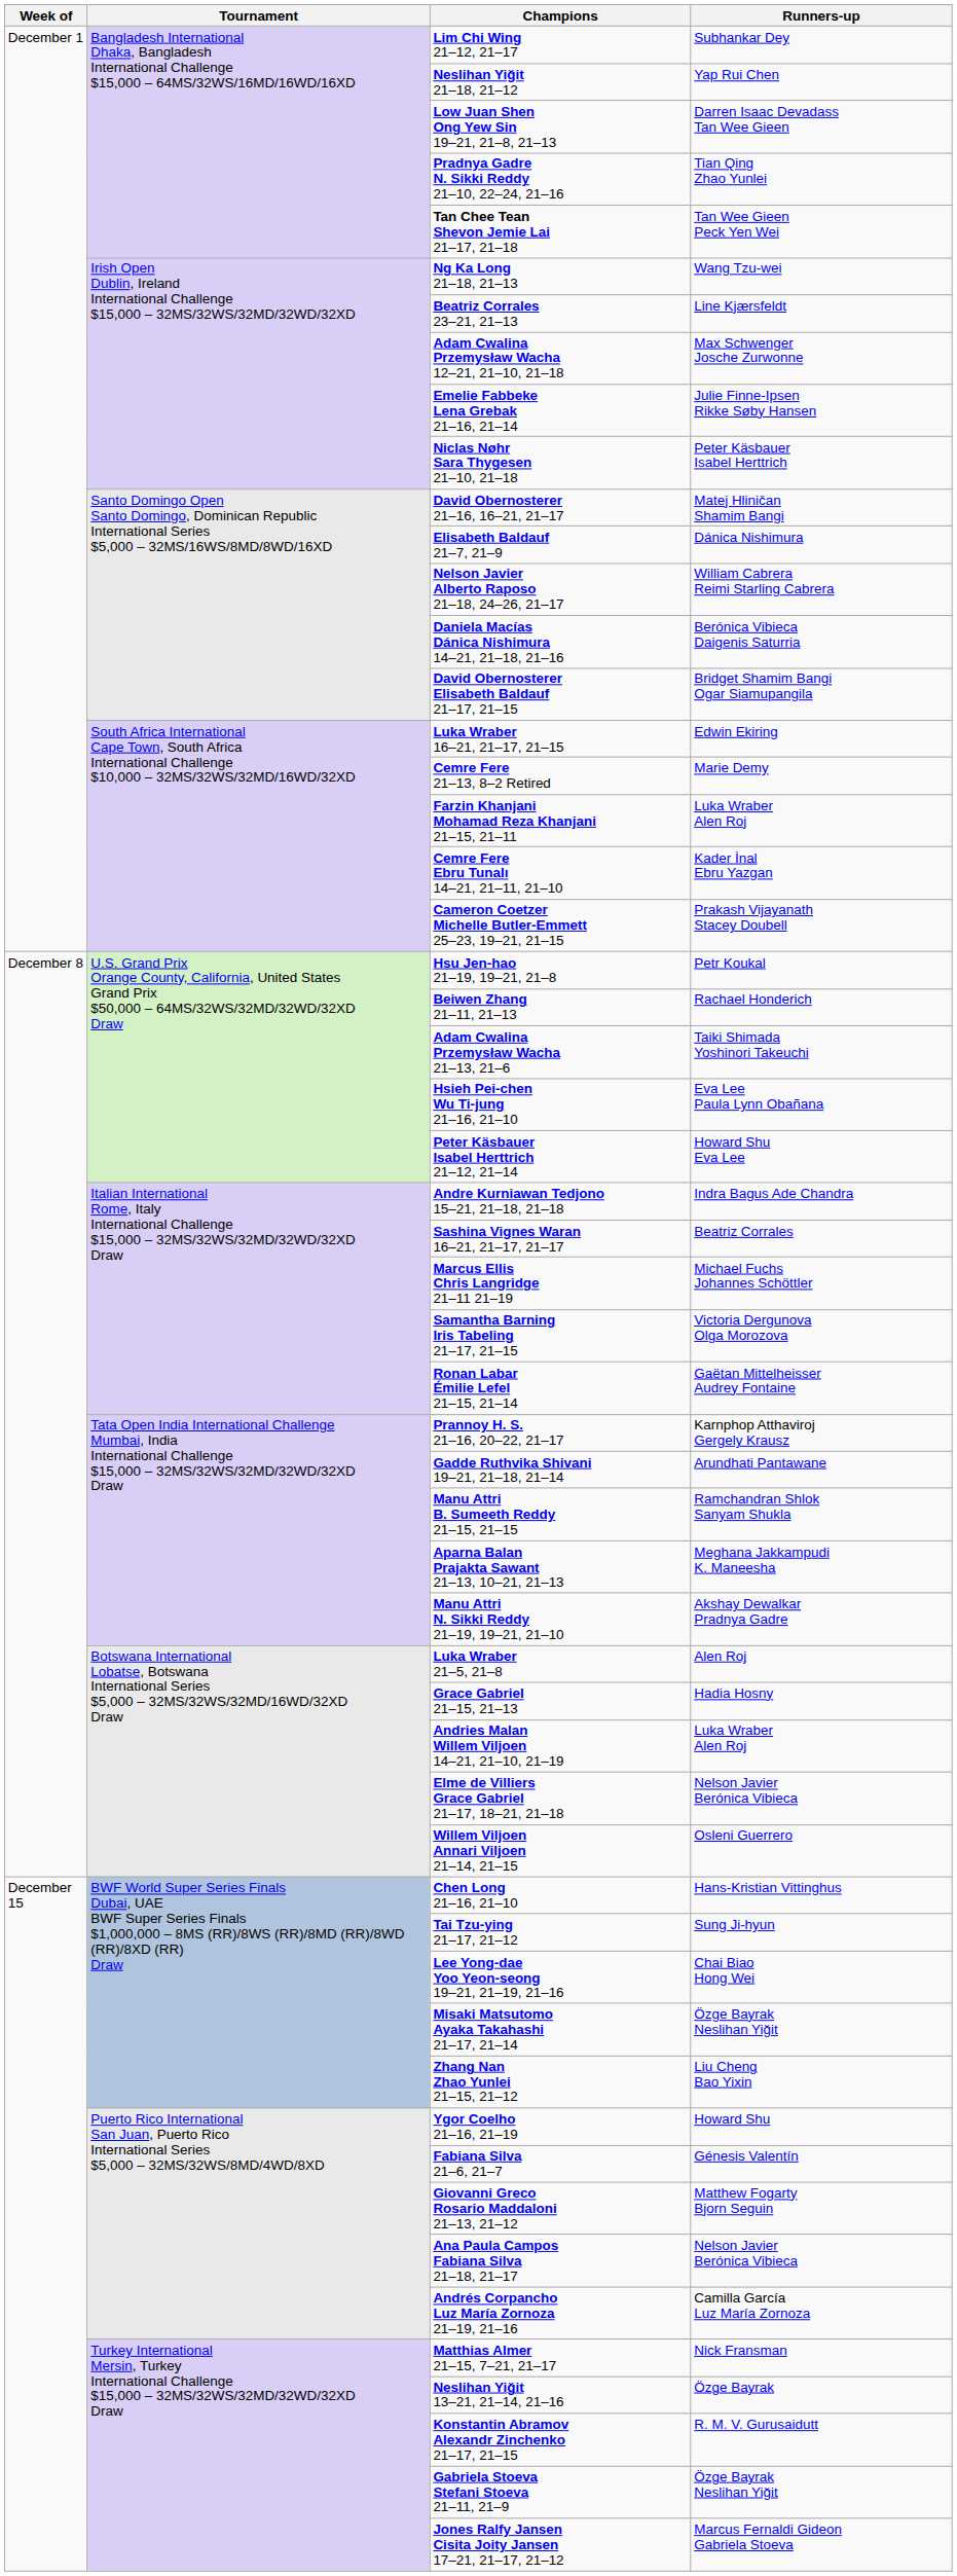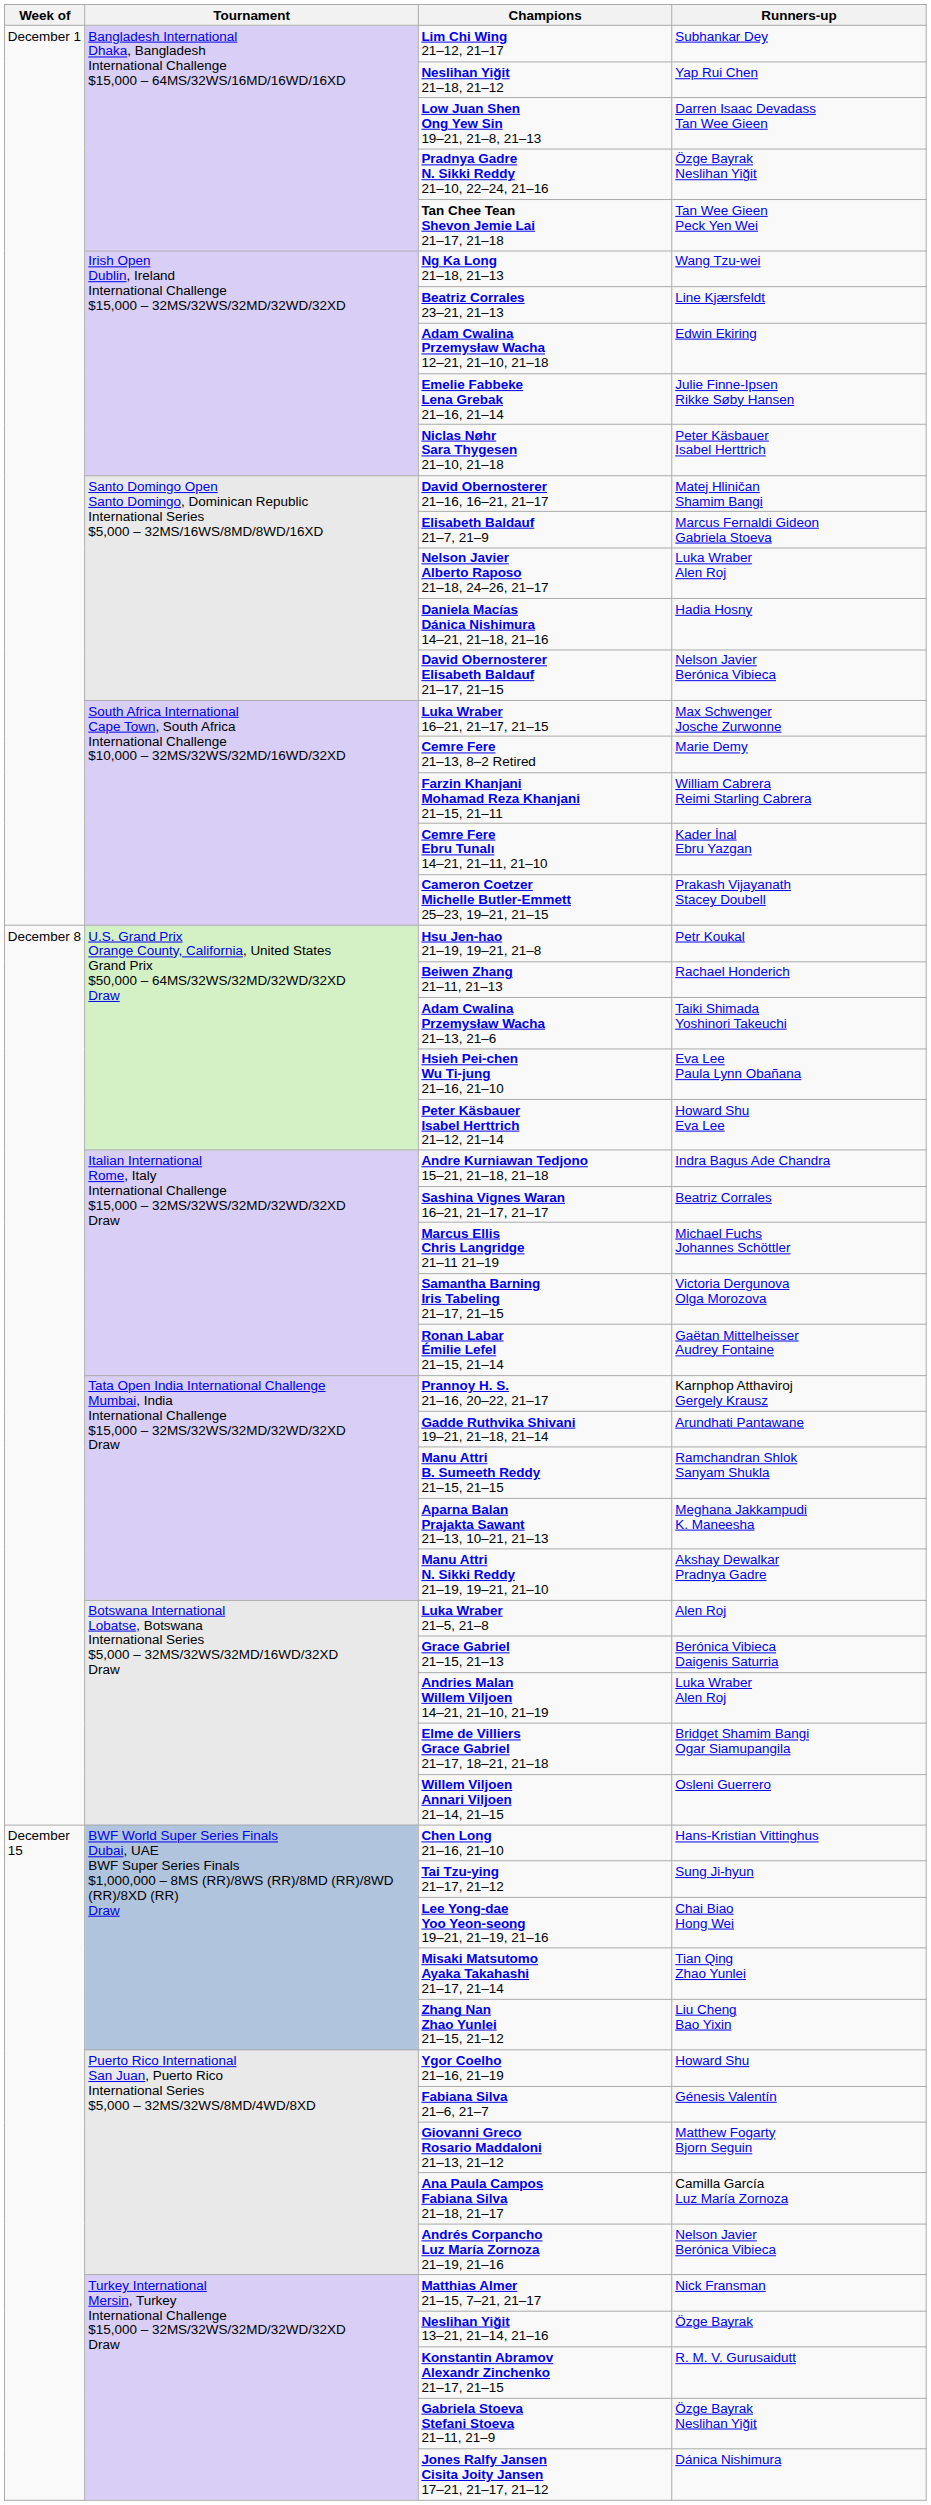 <table class=wikitable style=font-size:85%>
 <tr>
 <th width=75>Week of</th>
 <th width=330>Tournament</th>
 <th width=250>Champions</th>
 <th width=250>Runners-up</th>
 </tr>
 <tr valign=top>
 <td rowspan=20>December 1</td>
 <td style="background:#d8cef6;" rowspan="5"><a href='#'>Bangladesh International</a><br><a href='#'>Dhaka</a>, Bangladesh<br>International Challenge<br>$15,000 – 64MS/32WS/16MD/16WD/16XD</td>
 <td> <strong><a href='#'>Lim Chi Wing</a></strong><br>21–12, 21–17</td>
 <td> <a href='#'>Subhankar Dey</a></td>
 </tr>
 <tr valign=top>
 <td> <strong><a href='#'>Neslihan Yiğit</a></strong><br>21–18, 21–12</td>
 <td> <a href='#'>Yap Rui Chen</a></td>
 </tr>
 <tr valign=top>
 <td> <strong><a href='#'>Low Juan Shen</a><br> <a href='#'>Ong Yew Sin</a></strong><br>19–21, 21–8, 21–13</td>
 <td> <a href='#'>Darren Isaac Devadass</a><br> <a href='#'>Tan Wee Gieen</a></td>
 </tr>
 <tr valign=top>
 <td> <strong><a href='#'>Pradnya Gadre</a><br> <a href='#'>N. Sikki Reddy</a></strong><br>21–10, 22–24, 21–16</td>
-<td> <a href='#'>Tian Qing</a><br> <a href='#'>Zhao Yunlei</a></td>
+<td> <a href='#'>Özge Bayrak</a><br> <a href='#'>Neslihan Yiğit</a></td>
 </tr>
 <tr valign=top>
 <td> <strong>Tan Chee Tean<br> <a href='#'>Shevon Jemie Lai</a></strong><br>21–17, 21–18</td>
 <td> <a href='#'>Tan Wee Gieen</a><br> <a href='#'>Peck Yen Wei</a></td>
 </tr>
 <tr valign=top>
 <td style="background:#d8cef6;" rowspan="5"><a href='#'>Irish Open</a><br><a href='#'>Dublin</a>, Ireland<br>International Challenge<br>$15,000 – 32MS/32WS/32MD/32WD/32XD</td>
 <td> <strong><a href='#'>Ng Ka Long</a></strong><br>21–18, 21–13</td>
 <td> <a href='#'>Wang Tzu-wei</a></td>
 </tr>
 <tr valign=top>
 <td> <strong><a href='#'>Beatriz Corrales</a></strong><br>23–21, 21–13</td>
 <td> <a href='#'>Line Kjærsfeldt</a></td>
 </tr>
 <tr valign=top>
 <td> <strong><a href='#'>Adam Cwalina</a><br> <a href='#'>Przemysław Wacha</a></strong><br>12–21, 21–10, 21–18</td>
-<td> <a href='#'>Max Schwenger</a><br> <a href='#'>Josche Zurwonne</a></td>
+<td> <a href='#'>Edwin Ekiring</a></td>
 </tr>
 <tr valign=top>
 <td> <strong><a href='#'>Emelie Fabbeke</a><br> <a href='#'>Lena Grebak</a></strong><br>21–16, 21–14</td>
 <td> <a href='#'>Julie Finne-Ipsen</a><br> <a href='#'>Rikke Søby Hansen</a></td>
 </tr>
 <tr valign=top>
 <td> <strong><a href='#'>Niclas Nøhr</a><br> <a href='#'>Sara Thygesen</a></strong><br>21–10, 21–18</td>
 <td> <a href='#'>Peter Käsbauer</a><br> <a href='#'>Isabel Herttrich</a></td>
 </tr>
 <tr valign=top>
 <td style="background:#e9e9e9;" rowspan="5"><a href='#'>Santo Domingo Open</a><br><a href='#'>Santo Domingo</a>, Dominican Republic<br>International Series<br>$5,000 – 32MS/16WS/8MD/8WD/16XD</td>
 <td> <strong><a href='#'>David Obernosterer</a></strong><br>21–16, 16–21, 21–17</td>
 <td> <a href='#'>Matej Hliničan</a><br> <a href='#'>Shamim Bangi</a></td>
 </tr>
 <tr valign=top>
 <td> <strong><a href='#'>Elisabeth Baldauf</a></strong><br>21–7, 21–9</td>
-<td> <a href='#'>Dánica Nishimura</a></td>
+<td> <a href='#'>Marcus Fernaldi Gideon</a><br> <a href='#'>Gabriela Stoeva</a></td>
 </tr>
 <tr valign=top>
 <td> <strong><a href='#'>Nelson Javier</a><br> <a href='#'>Alberto Raposo</a></strong><br>21–18, 24–26, 21–17</td>
-<td> <a href='#'>William Cabrera</a><br> <a href='#'>Reimi Starling Cabrera</a></td>
+<td> <a href='#'>Luka Wraber</a><br> <a href='#'>Alen Roj</a></td>
 </tr>
 <tr valign=top>
 <td> <strong><a href='#'>Daniela Macías</a><br> <a href='#'>Dánica Nishimura</a></strong><br>14–21, 21–18, 21–16</td>
-<td> <a href='#'>Berónica Vibieca</a><br> <a href='#'>Daigenis Saturria</a></td>
+<td> <a href='#'>Hadia Hosny</a></td>
 </tr>
 <tr valign=top>
 <td> <strong><a href='#'>David Obernosterer</a><br> <a href='#'>Elisabeth Baldauf</a></strong><br>21–17, 21–15</td>
-<td> <a href='#'>Bridget Shamim Bangi</a><br> <a href='#'>Ogar Siamupangila</a></td>
+<td> <a href='#'>Nelson Javier</a><br> <a href='#'>Berónica Vibieca</a></td>
 </tr>
 <tr valign=top>
 <td style="background:#d8cef6;" rowspan="5"><a href='#'>South Africa International</a><br><a href='#'>Cape Town</a>, South Africa<br>International Challenge<br>$10,000 – 32MS/32WS/32MD/16WD/32XD</td>
 <td> <strong><a href='#'>Luka Wraber</a></strong><br>16–21, 21–17, 21–15</td>
-<td> <a href='#'>Edwin Ekiring</a></td>
+<td> <a href='#'>Max Schwenger</a><br> <a href='#'>Josche Zurwonne</a></td>
 </tr>
 <tr valign=top>
 <td> <strong><a href='#'>Cemre Fere</a></strong><br>21–13, 8–2 Retired</td>
 <td> <a href='#'>Marie Demy</a></td>
 </tr>
 <tr valign=top>
 <td> <strong><a href='#'>Farzin Khanjani</a><br> <a href='#'>Mohamad Reza Khanjani</a></strong><br>21–15, 21–11</td>
-<td> <a href='#'>Luka Wraber</a><br> <a href='#'>Alen Roj</a></td>
+<td> <a href='#'>William Cabrera</a><br> <a href='#'>Reimi Starling Cabrera</a></td>
 </tr>
 <tr valign=top>
 <td> <strong><a href='#'>Cemre Fere</a><br> <a href='#'>Ebru Tunalı</a></strong><br>14–21, 21–11, 21–10</td>
 <td> <a href='#'>Kader İnal</a><br> <a href='#'>Ebru Yazgan</a></td>
 </tr>
 <tr valign=top>
 <td> <strong><a href='#'>Cameron Coetzer</a><br> <a href='#'>Michelle Butler-Emmett</a></strong><br>25–23, 19–21, 21–15</td>
 <td> <a href='#'>Prakash Vijayanath</a><br> <a href='#'>Stacey Doubell</a></td>
 </tr>
 <tr valign=top>
 <td rowspan=20>December 8</td>
 <td style="background:#D4F1C5;" rowspan="5"><a href='#'>U.S. Grand Prix</a><br> <a href='#'>Orange County, California</a>, United States<br>Grand Prix<br>$50,000 – 64MS/32WS/32MD/32WD/32XD<br><a href='#'>Draw</a></td>
 <td> <strong><a href='#'>Hsu Jen-hao</a></strong><br>21–19, 19–21, 21–8</td>
 <td> <a href='#'>Petr Koukal</a></td>
 </tr>
 <tr valign=top>
 <td> <strong><a href='#'>Beiwen Zhang</a></strong><br>21–11, 21–13</td>
 <td> <a href='#'>Rachael Honderich</a></td>
 </tr>
 <tr valign=top>
 <td> <strong><a href='#'>Adam Cwalina</a><br> <a href='#'>Przemysław Wacha</a></strong><br>21–13, 21–6</td>
 <td> <a href='#'>Taiki Shimada</a><br> <a href='#'>Yoshinori Takeuchi</a></td>
 </tr>
 <tr valign=top>
 <td> <strong><a href='#'>Hsieh Pei-chen</a><br> <a href='#'>Wu Ti-jung</a></strong><br>21–16, 21–10</td>
 <td> <a href='#'>Eva Lee</a><br> <a href='#'>Paula Lynn Obañana</a></td>
 </tr>
 <tr valign=top>
 <td> <strong><a href='#'>Peter Käsbauer</a><br> <a href='#'>Isabel Herttrich</a></strong><br>21–12, 21–14</td>
 <td> <a href='#'>Howard Shu</a><br> <a href='#'>Eva Lee</a></td>
 </tr>
 <tr valign=top>
 <td style="background:#d8cef6;" rowspan="5"><a href='#'>Italian International</a><br> <a href='#'>Rome</a>, Italy<br>International Challenge<br>$15,000 – 32MS/32WS/32MD/32WD/32XD<br>Draw</td>
 <td> <strong><a href='#'>Andre Kurniawan Tedjono</a></strong><br>15–21, 21–18, 21–18</td>
 <td> <a href='#'>Indra Bagus Ade Chandra</a></td>
 </tr>
 <tr valign=top>
 <td> <strong><a href='#'>Sashina Vignes Waran</a></strong><br>16–21, 21–17, 21–17</td>
 <td> <a href='#'>Beatriz Corrales</a></td>
 </tr>
 <tr valign=top>
 <td> <strong><a href='#'>Marcus Ellis</a><br> <a href='#'>Chris Langridge</a></strong><br>21–11 21–19</td>
 <td> <a href='#'>Michael Fuchs</a><br> <a href='#'>Johannes Schöttler</a></td>
 </tr>
 <tr valign=top>
 <td> <strong><a href='#'>Samantha Barning</a><br> <a href='#'>Iris Tabeling</a></strong><br>21–17, 21–15</td>
 <td> <a href='#'>Victoria Dergunova</a><br> <a href='#'>Olga Morozova</a></td>
 </tr>
 <tr valign=top>
 <td> <strong><a href='#'>Ronan Labar</a><br> <a href='#'>Émilie Lefel</a></strong><br>21–15, 21–14</td>
 <td> <a href='#'>Gaëtan Mittelheisser</a><br> <a href='#'>Audrey Fontaine</a></td>
 </tr>
 <tr valign=top>
 <td style="background:#d8cef6;" rowspan="5"><a href='#'>Tata Open India International Challenge</a><br> <a href='#'>Mumbai</a>, India<br>International Challenge<br>$15,000 – 32MS/32WS/32MD/32WD/32XD<br>Draw</td>
 <td> <strong><a href='#'>Prannoy H. S.</a></strong><br>21–16, 20–22, 21–17</td>
 <td> Karnphop Atthaviroj<br> <a href='#'>Gergely Krausz</a></td>
 </tr>
 <tr valign=top>
 <td> <strong><a href='#'>Gadde Ruthvika Shivani</a></strong><br>19–21, 21–18, 21–14</td>
 <td> <a href='#'>Arundhati Pantawane</a></td>
 </tr>
 <tr valign=top>
 <td> <strong><a href='#'>Manu Attri</a><br> <a href='#'>B. Sumeeth Reddy</a></strong><br>21–15, 21–15</td>
 <td> <a href='#'>Ramchandran Shlok</a><br> <a href='#'>Sanyam Shukla</a></td>
 </tr>
 <tr valign=top>
 <td> <strong><a href='#'>Aparna Balan</a><br> <a href='#'>Prajakta Sawant</a></strong><br>21–13, 10–21, 21–13</td>
 <td> <a href='#'>Meghana Jakkampudi</a><br> <a href='#'>K. Maneesha</a></td>
 </tr>
 <tr valign=top>
 <td> <strong><a href='#'>Manu Attri</a><br> <a href='#'>N. Sikki Reddy</a></strong><br>21–19, 19–21, 21–10</td>
 <td> <a href='#'>Akshay Dewalkar</a><br> <a href='#'>Pradnya Gadre</a></td>
 </tr>
 <tr valign=top>
 <td style="background:#E9E9E9;" rowspan="5"><a href='#'>Botswana International</a><br> <a href='#'>Lobatse</a>, Botswana<br>International Series<br>$5,000 – 32MS/32WS/32MD/16WD/32XD<br>Draw</td>
 <td> <strong><a href='#'>Luka Wraber</a></strong><br>21–5, 21–8</td>
 <td> <a href='#'>Alen Roj</a></td>
 </tr>
 <tr valign=top>
 <td> <strong><a href='#'>Grace Gabriel</a></strong><br>21–15, 21–13</td>
-<td> <a href='#'>Hadia Hosny</a></td>
+<td> <a href='#'>Berónica Vibieca</a><br> <a href='#'>Daigenis Saturria</a></td>
 </tr>
 <tr valign=top>
 <td> <strong><a href='#'>Andries Malan</a><br> <a href='#'>Willem Viljoen</a></strong><br>14–21, 21–10, 21–19</td>
 <td> <a href='#'>Luka Wraber</a><br> <a href='#'>Alen Roj</a></td>
 </tr>
 <tr valign=top>
 <td> <strong><a href='#'>Elme de Villiers</a><br> <a href='#'>Grace Gabriel</a></strong><br>21–17, 18–21, 21–18</td>
-<td> <a href='#'>Nelson Javier</a><br> <a href='#'>Berónica Vibieca</a></td>
+<td> <a href='#'>Bridget Shamim Bangi</a><br> <a href='#'>Ogar Siamupangila</a></td>
 </tr>
 <tr valign=top>
 <td> <strong><a href='#'>Willem Viljoen</a><br> <a href='#'>Annari Viljoen</a></strong><br>21–14, 21–15</td>
 <td> <a href='#'>Osleni Guerrero</a></td>
 </tr>
 <tr valign=top>
 <td rowspan=15>December 15</td>
 <td style="background:#B0C4DE;" rowspan="5"><a href='#'>BWF World Super Series Finals</a><br> <a href='#'>Dubai</a>, UAE<br>BWF Super Series Finals<br>$1,000,000 – 8MS (RR)/8WS (RR)/8MD (RR)/8WD (RR)/8XD (RR)<br><a href='#'>Draw</a></td>
 <td> <strong><a href='#'>Chen Long</a></strong><br>21–16, 21–10</td>
 <td> <a href='#'>Hans-Kristian Vittinghus</a></td>
 </tr>
 <tr valign=top>
 <td> <strong><a href='#'>Tai Tzu-ying</a></strong><br>21–17, 21–12</td>
 <td> <a href='#'>Sung Ji-hyun</a></td>
 </tr>
 <tr valign=top>
 <td> <strong><a href='#'>Lee Yong-dae</a><br> <a href='#'>Yoo Yeon-seong</a></strong><br>19–21, 21–19, 21–16</td>
 <td> <a href='#'>Chai Biao</a><br> <a href='#'>Hong Wei</a></td>
 </tr>
 <tr valign=top>
 <td> <strong><a href='#'>Misaki Matsutomo</a><br> <a href='#'>Ayaka Takahashi</a></strong><br>21–17, 21–14</td>
-<td> <a href='#'>Özge Bayrak</a><br> <a href='#'>Neslihan Yiğit</a></td>
+<td> <a href='#'>Tian Qing</a><br> <a href='#'>Zhao Yunlei</a></td>
 </tr>
 <tr valign=top>
 <td> <strong><a href='#'>Zhang Nan</a><br> <a href='#'>Zhao Yunlei</a></strong><br>21–15, 21–12</td>
 <td> <a href='#'>Liu Cheng</a><br> <a href='#'>Bao Yixin</a></td>
 </tr>
 <tr valign=top>
 <td style="background:#e9e9e9;" rowspan="5"><a href='#'>Puerto Rico International</a><br><a href='#'>San Juan</a>, Puerto Rico<br>International Series<br>$5,000 – 32MS/32WS/8MD/4WD/8XD</td>
 <td> <strong><a href='#'>Ygor Coelho</a></strong><br>21–16, 21–19</td>
 <td> <a href='#'>Howard Shu</a></td>
 </tr>
 <tr valign=top>
 <td> <strong><a href='#'>Fabiana Silva</a></strong><br>21–6, 21–7</td>
 <td> <a href='#'>Génesis Valentín</a></td>
 </tr>
 <tr valign=top>
 <td> <strong><a href='#'>Giovanni Greco</a><br> <a href='#'>Rosario Maddaloni</a></strong><br>21–13, 21–12</td>
 <td> <a href='#'>Matthew Fogarty</a><br> <a href='#'>Bjorn Seguin</a></td>
 </tr>
 <tr valign=top>
 <td> <strong><a href='#'>Ana Paula Campos</a><br> <a href='#'>Fabiana Silva</a></strong><br>21–18, 21–17</td>
-<td> <a href='#'>Nelson Javier</a><br> <a href='#'>Berónica Vibieca</a></td>
+<td> Camilla García<br> <a href='#'>Luz María Zornoza</a></td>
 </tr>
 <tr valign=top>
 <td> <strong><a href='#'>Andrés Corpancho</a><br> <a href='#'>Luz María Zornoza</a></strong><br>21–19, 21–16</td>
-<td> Camilla García<br> <a href='#'>Luz María Zornoza</a></td>
+<td> <a href='#'>Nelson Javier</a><br> <a href='#'>Berónica Vibieca</a></td>
 </tr>
 <tr valign=top>
 <td style="background:#d8cef6;" rowspan="5"><a href='#'>Turkey International</a><br> <a href='#'>Mersin</a>, Turkey<br>International Challenge<br>$15,000 – 32MS/32WS/32MD/32WD/32XD<br>Draw</td>
 <td> <strong><a href='#'>Matthias Almer</a></strong><br>21–15, 7–21, 21–17</td>
 <td> <a href='#'>Nick Fransman</a></td>
 </tr>
 <tr valign=top>
 <td> <strong><a href='#'>Neslihan Yiğit</a></strong><br>13–21, 21–14, 21–16</td>
 <td> <a href='#'>Özge Bayrak</a></td>
 </tr>
 <tr valign=top>
 <td> <strong><a href='#'>Konstantin Abramov</a><br> <a href='#'>Alexandr Zinchenko</a></strong><br>21–17, 21–15</td>
 <td> <a href='#'>R. M. V. Gurusaidutt</a></td>
 </tr>
 <tr valign=top>
 <td> <strong><a href='#'>Gabriela Stoeva</a><br> <a href='#'>Stefani Stoeva</a></strong><br>21–11, 21–9</td>
 <td> <a href='#'>Özge Bayrak</a><br> <a href='#'>Neslihan Yiğit</a></td>
 </tr>
 <tr valign=top>
 <td> <strong><a href='#'>Jones Ralfy Jansen</a><br> <a href='#'>Cisita Joity Jansen</a></strong><br>17–21, 21–17, 21–12</td>
-<td> <a href='#'>Marcus Fernaldi Gideon</a><br> <a href='#'>Gabriela Stoeva</a></td>
+<td> <a href='#'>Dánica Nishimura</a></td>
 </tr>
 </table>
